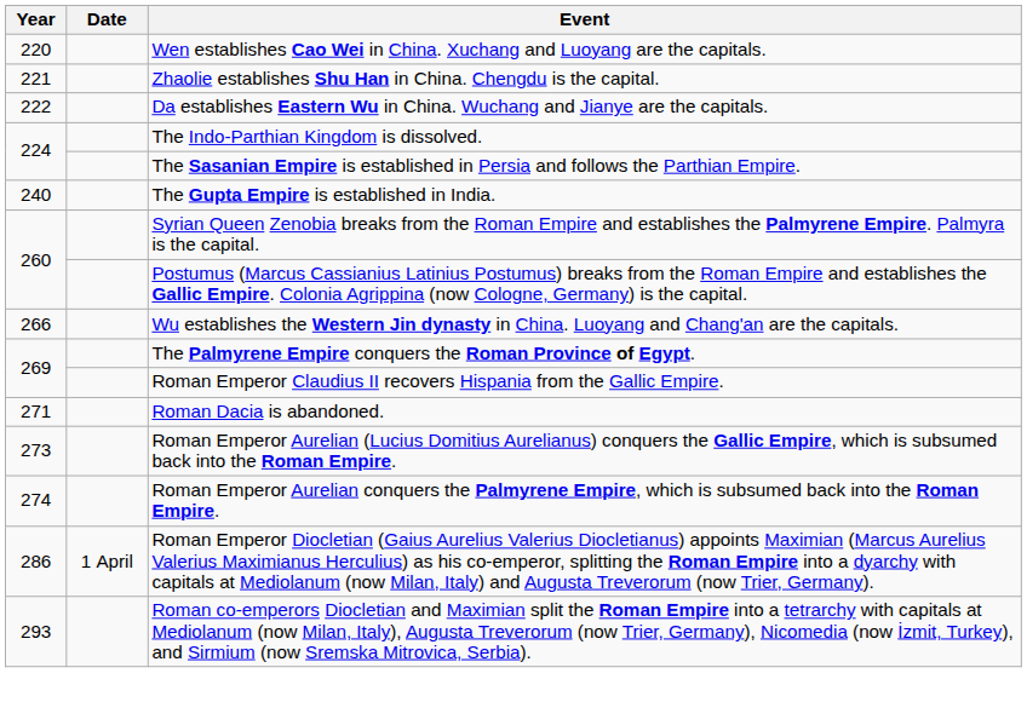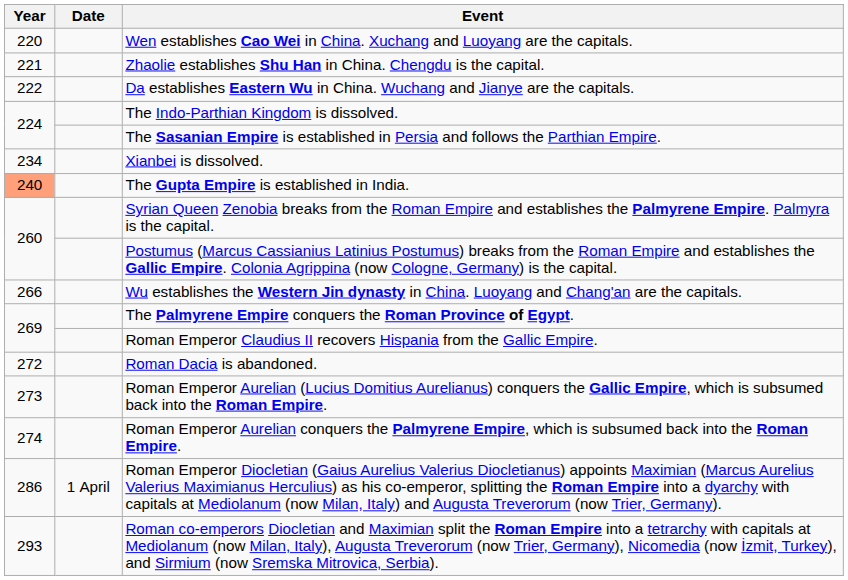 <table class=wikitable style="width:100%;">
 <tr>
 <th style="width:6%">Year</th>
 <th style="width:8%">Date</th>
 <th style="width:86%">Event</th>
 </tr>
 <tr>
 <td align=center>220</td>
 <td align=center></td>
 <td><a href='#'>Wen</a> establishes <strong><a href='#'>Cao Wei</a></strong> in <a href='#'>China</a>. <a href='#'>Xuchang</a> and <a href='#'>Luoyang</a> are the capitals.</td>
 </tr>
 <tr>
 <td align=center>221</td>
 <td align=center></td>
 <td><a href='#'>Zhaolie</a> establishes <strong><a href='#'>Shu Han</a></strong> in China. <a href='#'>Chengdu</a> is the capital.</td>
 </tr>
 <tr>
 <td align=center>222</td>
 <td align=center></td>
 <td><a href='#'>Da</a> establishes <strong><a href='#'>Eastern Wu</a></strong> in China. <a href='#'>Wuchang</a> and <a href='#'>Jianye</a> are the capitals.</td>
 </tr>
 <tr>
 <td rowspan=2 align=center>224</td>
 <td align=center></td>
 <td>The <a href='#'>Indo-Parthian Kingdom</a> is dissolved.</td>
 </tr>
 <tr>
 <td></td>
 <td>The <strong><a href='#'>Sasanian Empire</a></strong> is established in <a href='#'>Persia</a> and follows the <a href='#'>Parthian Empire</a>.</td>
 </tr>
 <tr>
-<td align=center>240</td>
+<td align=center>234</td>
+<td align=center></td>
+<td><a href='#'>Xianbei</a> is dissolved.</td>
+</tr>
+<tr>
+<td align=center style="background: lightsalmon;">240</td>
 <td align=center></td>
 <td>The <strong><a href='#'>Gupta Empire</a></strong> is established in India.</td>
 </tr>
 <tr>
 <td align=center rowspan=2>260</td>
 <td align=center></td>
 <td><a href='#'>Syrian Queen</a> <a href='#'>Zenobia</a> breaks from the <a href='#'>Roman Empire</a> and establishes the <strong><a href='#'>Palmyrene Empire</a></strong>. <a href='#'>Palmyra</a> is the capital.</td>
 </tr>
 <tr>
 <td></td>
 <td><a href='#'>Postumus</a> (<a href='#'>Marcus Cassianius Latinius Postumus</a>) breaks from the <a href='#'>Roman Empire</a> and establishes the <strong><a href='#'>Gallic Empire</a></strong>. <a href='#'>Colonia Agrippina</a> (now <a href='#'>Cologne, Germany</a>) is the capital.</td>
 </tr>
 <tr>
 <td align=center>266</td>
 <td align=center></td>
 <td><a href='#'>Wu</a> establishes the <strong><a href='#'>Western Jin dynasty</a></strong> in <a href='#'>China</a>. <a href='#'>Luoyang</a> and <a href='#'>Chang'an</a> are the capitals.</td>
 </tr>
 <tr>
 <td align=center rowspan=2>269</td>
 <td align=center></td>
 <td>The <strong><a href='#'>Palmyrene Empire</a></strong> conquers the <strong><a href='#'>Roman Province</a> of <a href='#'>Egypt</a></strong>.</td>
 </tr>
 <tr>
 <td></td>
 <td>Roman Emperor <a href='#'>Claudius II</a> recovers <a href='#'>Hispania</a> from the <a href='#'>Gallic Empire</a>.</td>
 </tr>
 <tr>
-<td align=center>271</td>
+<td align=center>272</td>
 <td align=center></td>
 <td><a href='#'>Roman Dacia</a> is abandoned.</td>
 </tr>
 <tr>
 <td align=center>273</td>
 <td align=center></td>
 <td>Roman Emperor <a href='#'>Aurelian</a> (<a href='#'>Lucius Domitius Aurelianus</a>) conquers the <strong><a href='#'>Gallic Empire</a></strong>, which is subsumed back into the <strong><a href='#'>Roman Empire</a></strong>.</td>
 </tr>
 <tr>
 <td align=center>274</td>
 <td align=center></td>
 <td>Roman Emperor <a href='#'>Aurelian</a> conquers the <strong><a href='#'>Palmyrene Empire</a></strong>, which is subsumed back into the <strong><a href='#'>Roman Empire</a></strong>.</td>
 </tr>
 <tr>
 <td align=center>286</td>
 <td align=center>1 April</td>
 <td>Roman Emperor <a href='#'>Diocletian</a> (<a href='#'>Gaius Aurelius Valerius Diocletianus</a>) appoints <a href='#'>Maximian</a> (<a href='#'>Marcus Aurelius Valerius Maximianus Herculius</a>) as his co-emperor, splitting the <strong><a href='#'>Roman Empire</a></strong> into a <a href='#'>dyarchy</a> with capitals at <a href='#'>Mediolanum</a> (now <a href='#'>Milan, Italy</a>) and <a href='#'>Augusta Treverorum</a> (now <a href='#'>Trier, Germany</a>).</td>
 </tr>
 <tr>
 <td align=center>293</td>
 <td align=center></td>
 <td><a href='#'>Roman co-emperors</a> <a href='#'>Diocletian</a> and <a href='#'>Maximian</a> split the <strong><a href='#'>Roman Empire</a></strong> into a <a href='#'>tetrarchy</a> with capitals at <a href='#'>Mediolanum</a> (now <a href='#'>Milan, Italy</a>), <a href='#'>Augusta Treverorum</a> (now <a href='#'>Trier, Germany</a>), <a href='#'>Nicomedia</a> (now <a href='#'>İzmit, Turkey</a>), and <a href='#'>Sirmium</a> (now <a href='#'>Sremska Mitrovica, Serbia</a>).</td>
 </tr>
 </table>
